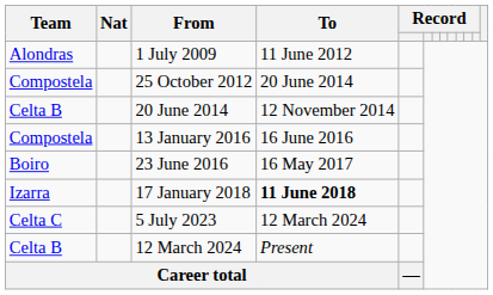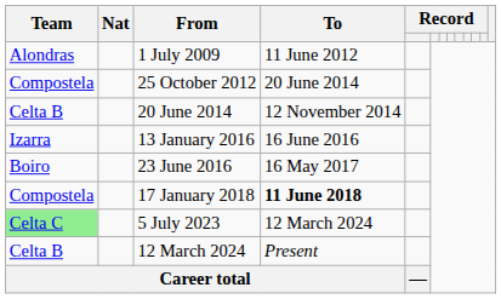 <table class="wikitable" style="text-align: center">
 <tr>
 <th rowspan="2">Team</th>
 <th rowspan="2">Nat</th>
 <th rowspan="2">From</th>
 <th rowspan="2">To</th>
 <th colspan="8">Record</th>
 <th rowspan=2></th>
 </tr>
 <tr>
 <th></th>
 <th></th>
 <th></th>
 <th></th>
 <th></th>
 <th></th>
 <th></th>
 <th></th>
 </tr>
 <tr>
 <td align="left"><a href='#'>Alondras</a></td>
 <td></td>
 <td align=left>1 July 2009</td>
 <td align=left>11 June 2012<br></td>
 <td></td>
 </tr>
 <tr>
 <td align="left"><a href='#'>Compostela</a></td>
 <td></td>
 <td align=left>25 October 2012</td>
 <td align=left>20 June 2014<br></td>
 <td></td>
 </tr>
 <tr>
 <td align="left"><a href='#'>Celta B</a></td>
 <td></td>
 <td align=left>20 June 2014</td>
 <td align=left>12 November 2014<br></td>
 <td></td>
 </tr>
 <tr>
-<td align="left"><a href='#'>Compostela</a></td>
+<td align="left"><a href='#'>Izarra</a></td>
 <td></td>
 <td align=left>13 January 2016</td>
 <td align=left>16 June 2016<br></td>
 <td></td>
 </tr>
 <tr>
 <td align="left"><a href='#'>Boiro</a></td>
 <td></td>
 <td align=left>23 June 2016</td>
 <td align=left>16 May 2017<br></td>
 <td></td>
 </tr>
 <tr>
-<td align="left"><a href='#'>Izarra</a></td>
+<td align="left"><a href='#'>Compostela</a></td>
 <td></td>
 <td align=left>17 January 2018</td>
 <td align=left><strong>11 June 2018<br></strong></td>
 <td></td>
 </tr>
 <tr>
-<td align="left"><a href='#'>Celta C</a></td>
+<td align="left" style="background: lightgreen;"><a href='#'>Celta C</a></td>
 <td></td>
 <td align=left>5 July 2023</td>
 <td align=left>12 March 2024<br></td>
 <td></td>
 </tr>
 <tr>
 <td align="left"><a href='#'>Celta B</a></td>
 <td></td>
 <td align=left>12 March 2024</td>
 <td align=left><em>Present</em><br></td>
 <td></td>
 </tr>
 <tr>
 <th colspan=4>Career total<br></th>
 <th>—</th>
 </tr>
 </table>
